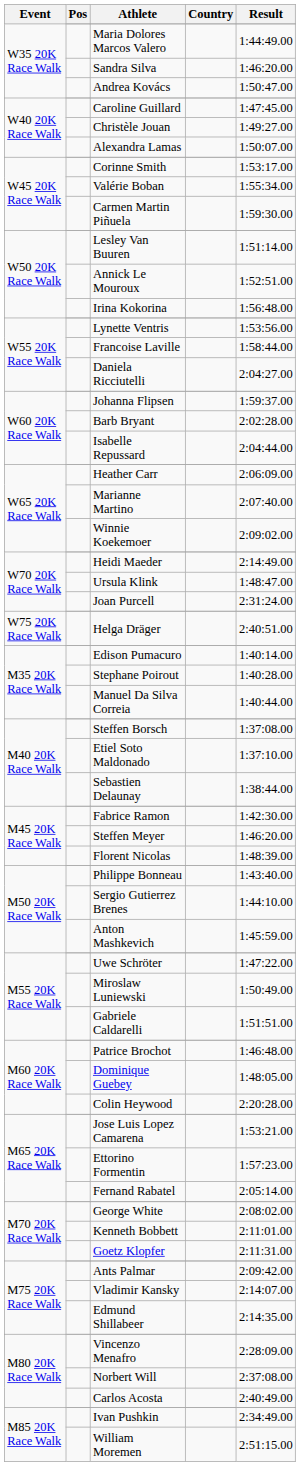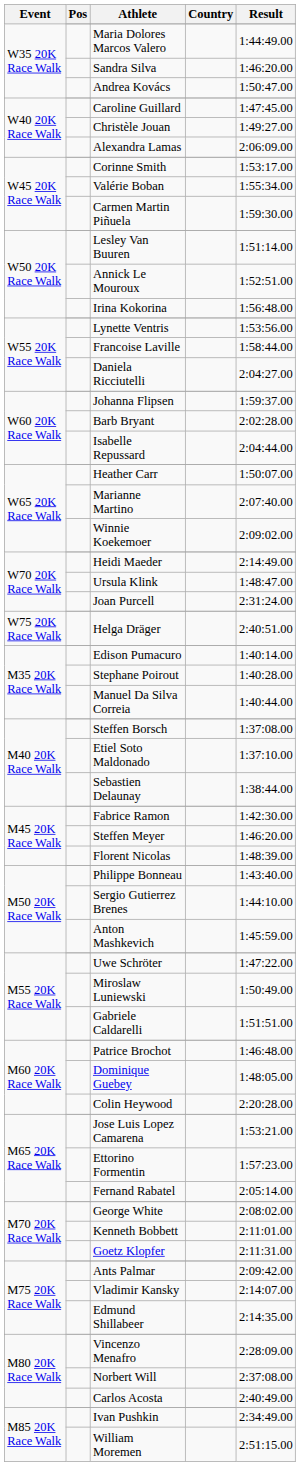 <table class="wikitable" style="width:60%;">
 <tr>
 <th>Event</th>
 <th>Pos</th>
 <th>Athlete</th>
 <th>Country</th>
 <th>Result</th>
 </tr>
 <tr>
 <td rowspan='4'>W35 <a href='#'>20K Race Walk</a></td>
 </tr>
 <tr>
 <td align=center></td>
 <td align=left>Maria Dolores Marcos Valero</td>
 <td align=left></td>
 <td>1:44:49.00</td>
 </tr>
 <tr>
 <td align=center></td>
 <td align=left>Sandra Silva</td>
 <td align=left></td>
 <td>1:46:20.00</td>
 </tr>
 <tr>
 <td align=center></td>
 <td align=left>Andrea Kovács</td>
 <td align=left></td>
 <td>1:50:47.00</td>
 </tr>
 <tr>
 <td rowspan='4'>W40 <a href='#'>20K Race Walk</a></td>
 </tr>
 <tr>
 <td align=center></td>
 <td align=left>Caroline Guillard</td>
 <td align=left></td>
 <td>1:47:45.00</td>
 </tr>
 <tr>
 <td align=center></td>
 <td align=left>Christèle Jouan</td>
 <td align=left></td>
 <td>1:49:27.00</td>
 </tr>
 <tr>
 <td align=center></td>
 <td align=left>Alexandra Lamas</td>
 <td align=left></td>
-<td>1:50:07.00</td>
+<td>2:06:09.00</td>
 </tr>
 <tr>
 <td rowspan='4'>W45 <a href='#'>20K Race Walk</a></td>
 </tr>
 <tr>
 <td align=center></td>
 <td align=left>Corinne Smith</td>
 <td align=left></td>
 <td>1:53:17.00</td>
 </tr>
 <tr>
 <td align=center></td>
 <td align=left>Valérie Boban</td>
 <td align=left></td>
 <td>1:55:34.00</td>
 </tr>
 <tr>
 <td align=center></td>
 <td align=left>Carmen Martin Piñuela</td>
 <td align=left></td>
 <td>1:59:30.00</td>
 </tr>
 <tr>
 <td rowspan='4'>W50 <a href='#'>20K Race Walk</a></td>
 </tr>
 <tr>
 <td align=center></td>
 <td align=left>Lesley Van Buuren</td>
 <td align=left></td>
 <td>1:51:14.00</td>
 </tr>
 <tr>
 <td align=center></td>
 <td align=left>Annick Le Mouroux</td>
 <td align=left></td>
 <td>1:52:51.00</td>
 </tr>
 <tr>
 <td align=center></td>
 <td align=left>Irina Kokorina</td>
 <td align=left></td>
 <td>1:56:48.00</td>
 </tr>
 <tr>
 <td rowspan='4'>W55 <a href='#'>20K Race Walk</a></td>
 </tr>
 <tr>
 <td align=center></td>
 <td align=left>Lynette Ventris</td>
 <td align=left></td>
 <td>1:53:56.00</td>
 </tr>
 <tr>
 <td align=center></td>
 <td align=left>Francoise Laville</td>
 <td align=left></td>
 <td>1:58:44.00</td>
 </tr>
 <tr>
 <td align=center></td>
 <td align=left>Daniela Ricciutelli</td>
 <td align=left></td>
 <td>2:04:27.00</td>
 </tr>
 <tr>
 <td rowspan='4'>W60 <a href='#'>20K Race Walk</a></td>
 </tr>
 <tr>
 <td align=center></td>
 <td align=left>Johanna Flipsen</td>
 <td align=left></td>
 <td>1:59:37.00</td>
 </tr>
 <tr>
 <td align=center></td>
 <td align=left>Barb Bryant</td>
 <td align=left></td>
 <td>2:02:28.00</td>
 </tr>
 <tr>
 <td align=center></td>
 <td align=left>Isabelle Repussard</td>
 <td align=left></td>
 <td>2:04:44.00</td>
 </tr>
 <tr>
 <td rowspan='4'>W65 <a href='#'>20K Race Walk</a></td>
 </tr>
 <tr>
 <td align=center></td>
 <td align=left>Heather Carr</td>
 <td align=left></td>
-<td>2:06:09.00</td>
+<td>1:50:07.00</td>
 </tr>
 <tr>
 <td align=center></td>
 <td align=left>Marianne Martino</td>
 <td align=left></td>
 <td>2:07:40.00</td>
 </tr>
 <tr>
 <td align=center></td>
 <td align=left>Winnie Koekemoer</td>
 <td align=left></td>
 <td>2:09:02.00</td>
 </tr>
 <tr>
 <td rowspan='4'>W70 <a href='#'>20K Race Walk</a></td>
 </tr>
 <tr>
 <td align=center></td>
 <td align=left>Heidi Maeder</td>
 <td align=left></td>
 <td>2:14:49.00</td>
 </tr>
 <tr>
 <td align=center></td>
 <td align=left>Ursula Klink</td>
 <td align=left></td>
 <td>1:48:47.00</td>
 </tr>
 <tr>
 <td align=center></td>
 <td align=left>Joan Purcell</td>
 <td align=left></td>
 <td>2:31:24.00</td>
 </tr>
 <tr>
 <td rowspan='2'>W75 <a href='#'>20K Race Walk</a></td>
 </tr>
 <tr>
 <td align=center></td>
 <td align=left>Helga Dräger</td>
 <td align=left></td>
 <td>2:40:51.00</td>
 </tr>
 <tr>
 <td rowspan='4'>M35 <a href='#'>20K Race Walk</a></td>
 </tr>
 <tr>
 <td align=center></td>
 <td align=left>Edison Pumacuro</td>
 <td align=left></td>
 <td>1:40:14.00</td>
 </tr>
 <tr>
 <td align=center></td>
 <td align=left>Stephane Poirout</td>
 <td align=left></td>
 <td>1:40:28.00</td>
 </tr>
 <tr>
 <td align=center></td>
 <td align=left>Manuel Da Silva Correia</td>
 <td align=left></td>
 <td>1:40:44.00</td>
 </tr>
 <tr>
 <td rowspan='4'>M40 <a href='#'>20K Race Walk</a></td>
 </tr>
 <tr>
 <td align=center></td>
 <td align=left>Steffen Borsch</td>
 <td align=left></td>
 <td>1:37:08.00</td>
 </tr>
 <tr>
 <td align=center></td>
 <td align=left>Etiel Soto Maldonado</td>
 <td align=left></td>
 <td>1:37:10.00</td>
 </tr>
 <tr>
 <td align=center></td>
 <td align=left>Sebastien Delaunay</td>
 <td align=left></td>
 <td>1:38:44.00</td>
 </tr>
 <tr>
 <td rowspan='4'>M45 <a href='#'>20K Race Walk</a></td>
 </tr>
 <tr>
 <td align=center></td>
 <td align=left>Fabrice Ramon</td>
 <td align=left></td>
 <td>1:42:30.00</td>
 </tr>
 <tr>
 <td align=center></td>
 <td align=left>Steffen Meyer</td>
 <td align=left></td>
 <td>1:46:20.00</td>
 </tr>
 <tr>
 <td align=center></td>
 <td align=left>Florent Nicolas</td>
 <td align=left></td>
 <td>1:48:39.00</td>
 </tr>
 <tr>
 <td rowspan='4'>M50 <a href='#'>20K Race Walk</a></td>
 </tr>
 <tr>
 <td align=center></td>
 <td align=left>Philippe Bonneau</td>
 <td align=left></td>
 <td>1:43:40.00</td>
 </tr>
 <tr>
 <td align=center></td>
 <td align=left>Sergio Gutierrez Brenes</td>
 <td align=left></td>
 <td>1:44:10.00</td>
 </tr>
 <tr>
 <td align=center></td>
 <td align=left>Anton Mashkevich</td>
 <td align=left></td>
 <td>1:45:59.00</td>
 </tr>
 <tr>
 <td rowspan='4'>M55 <a href='#'>20K Race Walk</a></td>
 </tr>
 <tr>
 <td align=center></td>
 <td align=left>Uwe Schröter</td>
 <td align=left></td>
 <td>1:47:22.00</td>
 </tr>
 <tr>
 <td align=center></td>
 <td align=left>Miroslaw Luniewski</td>
 <td align=left></td>
 <td>1:50:49.00</td>
 </tr>
 <tr>
 <td align=center></td>
 <td align=left>Gabriele Caldarelli</td>
 <td align=left></td>
 <td>1:51:51.00</td>
 </tr>
 <tr>
 <td rowspan='4'>M60 <a href='#'>20K Race Walk</a></td>
 </tr>
 <tr>
 <td align=center></td>
 <td align=left>Patrice Brochot</td>
 <td align=left></td>
 <td>1:46:48.00</td>
 </tr>
 <tr>
 <td align=center></td>
 <td align=left><a href='#'>Dominique Guebey</a></td>
 <td align=left></td>
 <td>1:48:05.00</td>
 </tr>
 <tr>
 <td align=center></td>
 <td align=left>Colin Heywood</td>
 <td align=left></td>
 <td>2:20:28.00</td>
 </tr>
 <tr>
 <td rowspan='4'>M65 <a href='#'>20K Race Walk</a></td>
 </tr>
 <tr>
 <td align=center></td>
 <td align=left>Jose Luis Lopez Camarena</td>
 <td align=left></td>
 <td>1:53:21.00</td>
 </tr>
 <tr>
 <td align=center></td>
 <td align=left>Ettorino Formentin</td>
 <td align=left></td>
 <td>1:57:23.00</td>
 </tr>
 <tr>
 <td align=center></td>
 <td align=left>Fernand Rabatel</td>
 <td align=left></td>
 <td>2:05:14.00</td>
 </tr>
 <tr>
 <td rowspan='4'>M70 <a href='#'>20K Race Walk</a></td>
 </tr>
 <tr>
 <td align=center></td>
 <td align=left>George White</td>
 <td align=left></td>
 <td>2:08:02.00</td>
 </tr>
 <tr>
 <td align=center></td>
 <td align=left>Kenneth Bobbett</td>
 <td align=left></td>
 <td>2:11:01.00</td>
 </tr>
 <tr>
 <td align=center></td>
 <td align=left><a href='#'>Goetz Klopfer</a></td>
 <td align=left></td>
 <td>2:11:31.00</td>
 </tr>
 <tr>
 <td rowspan='4'>M75 <a href='#'>20K Race Walk</a></td>
 </tr>
 <tr>
 <td align=center></td>
 <td align=left>Ants Palmar</td>
 <td align=left></td>
 <td>2:09:42.00</td>
 </tr>
 <tr>
 <td align=center></td>
 <td align=left>Vladimir Kansky</td>
 <td align=left></td>
 <td>2:14:07.00</td>
 </tr>
 <tr>
 <td align=center></td>
 <td align=left>Edmund Shillabeer</td>
 <td align=left></td>
 <td>2:14:35.00</td>
 </tr>
 <tr>
 <td rowspan='4'>M80 <a href='#'>20K Race Walk</a></td>
 </tr>
 <tr>
 <td align=center></td>
 <td align=left>Vincenzo Menafro</td>
 <td align=left></td>
 <td>2:28:09.00</td>
 </tr>
 <tr>
 <td align=center></td>
 <td align=left>Norbert Will</td>
 <td align=left></td>
 <td>2:37:08.00</td>
 </tr>
 <tr>
 <td align=center></td>
 <td align=left>Carlos Acosta</td>
 <td align=left></td>
 <td>2:40:49.00</td>
 </tr>
 <tr>
 <td rowspan='3'>M85 <a href='#'>20K Race Walk</a></td>
 </tr>
 <tr>
 <td align=center></td>
 <td align=left>Ivan Pushkin</td>
 <td align=left></td>
 <td>2:34:49.00</td>
 </tr>
 <tr>
 <td align=center></td>
 <td align=left>William Moremen</td>
 <td align=left></td>
 <td>2:51:15.00</td>
 </tr>
 </table>
